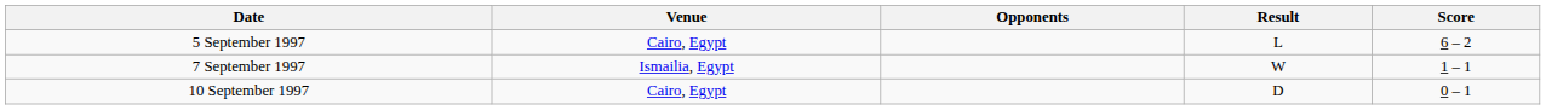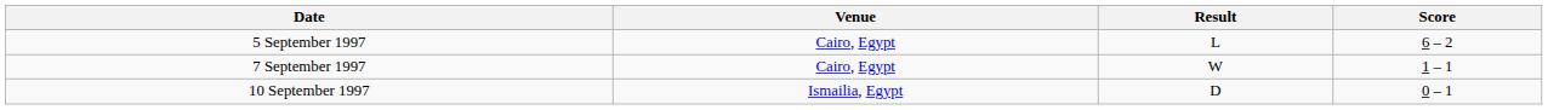 <table class="wikitable"  style="text-align:center; width:100%;">
 <tr>
 <th>Date</th>
 <th>Venue</th>
-<th>Opponents</th>
 <th>Result</th>
 <th>Score</th>
 </tr>
 <tr>
 <td>5 September 1997</td>
 <td><a href='#'>Cairo</a>, <a href='#'>Egypt</a></td>
-<td></td>
 <td>L</td>
 <td><u>6</u> – 2</td>
 </tr>
 <tr>
 <td>7 September 1997</td>
-<td><a href='#'>Ismailia</a>, <a href='#'>Egypt</a></td>
-<td></td>
+<td><a href='#'>Cairo</a>, <a href='#'>Egypt</a></td>
 <td>W</td>
 <td><u>1</u> – 1</td>
 </tr>
 <tr>
 <td>10 September 1997</td>
-<td><a href='#'>Cairo</a>, <a href='#'>Egypt</a></td>
-<td></td>
+<td><a href='#'>Ismailia</a>, <a href='#'>Egypt</a></td>
 <td>D</td>
 <td><u>0</u> – 1</td>
 </tr>
 </table>
